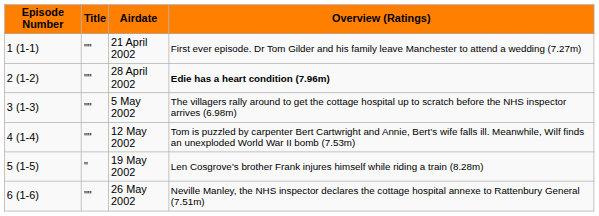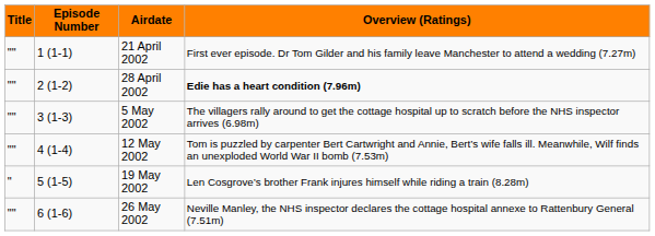 <table class="wikitable">
 <tr>
+<th style="background-color:#FF8000;">Title</th>
 <th style="background-color:#FF8000;">Episode Number</th>
-<th style="background-color:#FF8000;">Title</th>
 <th style="background-color:#FF8000;">Airdate</th>
 <th style="background-color:#FF8000">Overview (Ratings)</th>
 </tr>
 <tr>
+<td>""</td>
 <td>1 (1-1)</td>
-<td>""</td>
 <td>21 April 2002</td>
 <td style="font-size: 90%;">First ever episode. Dr Tom Gilder and his family leave Manchester to attend a wedding (7.27m)</td>
 </tr>
 <tr>
+<td>""</td>
 <td>2 (1-2)</td>
-<td>""</td>
 <td>28 April 2002</td>
 <td style="font-size: 90%;"><strong>Edie has a heart condition (7.96m)</strong></td>
 </tr>
 <tr>
+<td>""</td>
 <td>3 (1-3)</td>
-<td>""</td>
 <td>5 May 2002</td>
 <td style="font-size: 90%;">The villagers rally around to get the cottage hospital up to scratch before the NHS inspector arrives (6.98m)</td>
 </tr>
 <tr>
+<td>""</td>
 <td>4 (1-4)</td>
-<td>""</td>
 <td>12 May 2002</td>
 <td style="font-size: 90%;">Tom is puzzled by carpenter Bert Cartwright and Annie, Bert’s wife falls ill. Meanwhile, Wilf finds an unexploded World War II bomb (7.53m)</td>
 </tr>
 <tr>
+<td>"</td>
 <td>5 (1-5)</td>
-<td>"</td>
 <td>19 May 2002</td>
 <td style="font-size: 90%;">Len Cosgrove’s brother Frank injures himself while riding a train (8.28m)</td>
 </tr>
 <tr>
+<td>""</td>
 <td>6 (1-6)</td>
-<td>""</td>
 <td>26 May 2002</td>
 <td style="font-size: 90%;">Neville Manley, the NHS inspector declares the cottage hospital annexe to Rattenbury General (7.51m)</td>
 </tr>
 </table>
